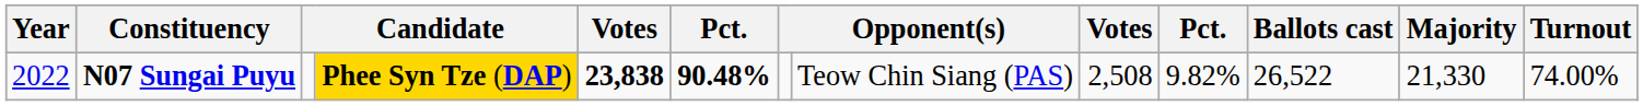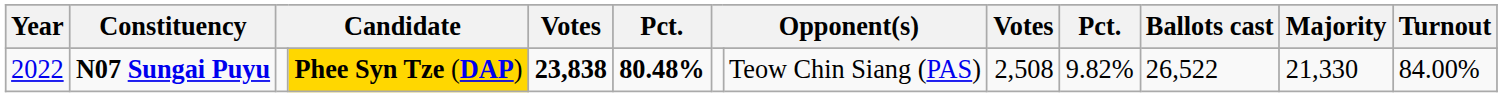 <table class="wikitable" style="margin:0.5em ; font-size:95%">
 <tr>
 <th>Year</th>
 <th>Constituency</th>
 <th colspan="2">Candidate</th>
 <th>Votes</th>
 <th>Pct.</th>
 <th colspan="2">Opponent(s)</th>
 <th>Votes</th>
 <th>Pct.</th>
 <th>Ballots cast</th>
 <th>Majority</th>
 <th>Turnout</th>
 </tr>
 <tr>
 <td><a href='#'>2022</a></td>
 <td><strong>N07 <a href='#'>Sungai Puyu</a></strong></td>
 <td></td>
 <td style="background: gold;"><strong>Phee Syn Tze</strong> (<a href='#'><strong>DAP</strong></a>)</td>
 <td align=right><strong>23,838</strong></td>
-<td><strong>90.48%</strong></td>
+<td><strong>80.48%</strong></td>
 <td bgcolor=></td>
 <td>Teow Chin Siang (<a href='#'>PAS</a>)</td>
 <td align=right>2,508</td>
 <td align=right>9.82%</td>
 <td>26,522</td>
 <td>21,330</td>
-<td>74.00%</td>
+<td>84.00%</td>
 </tr>
 </table>
